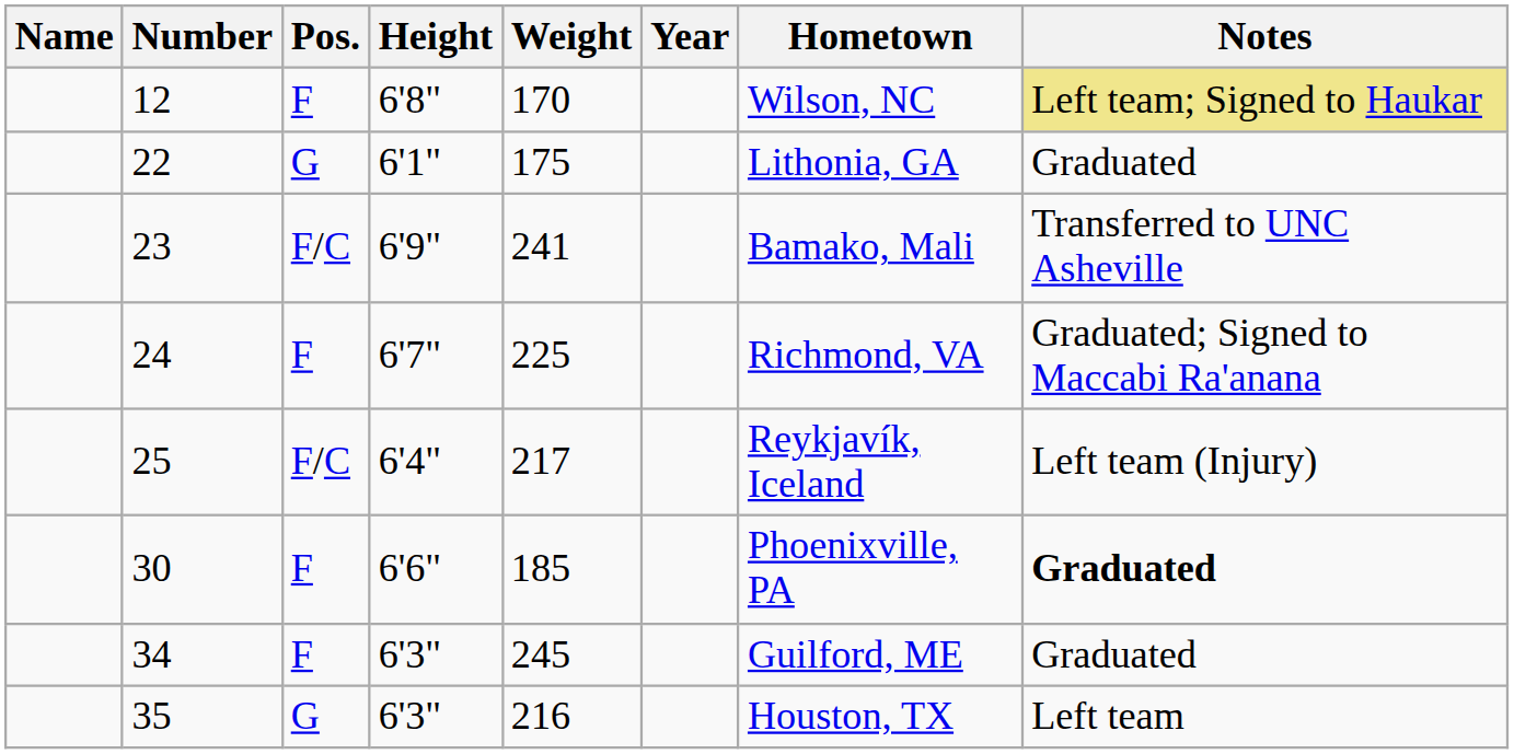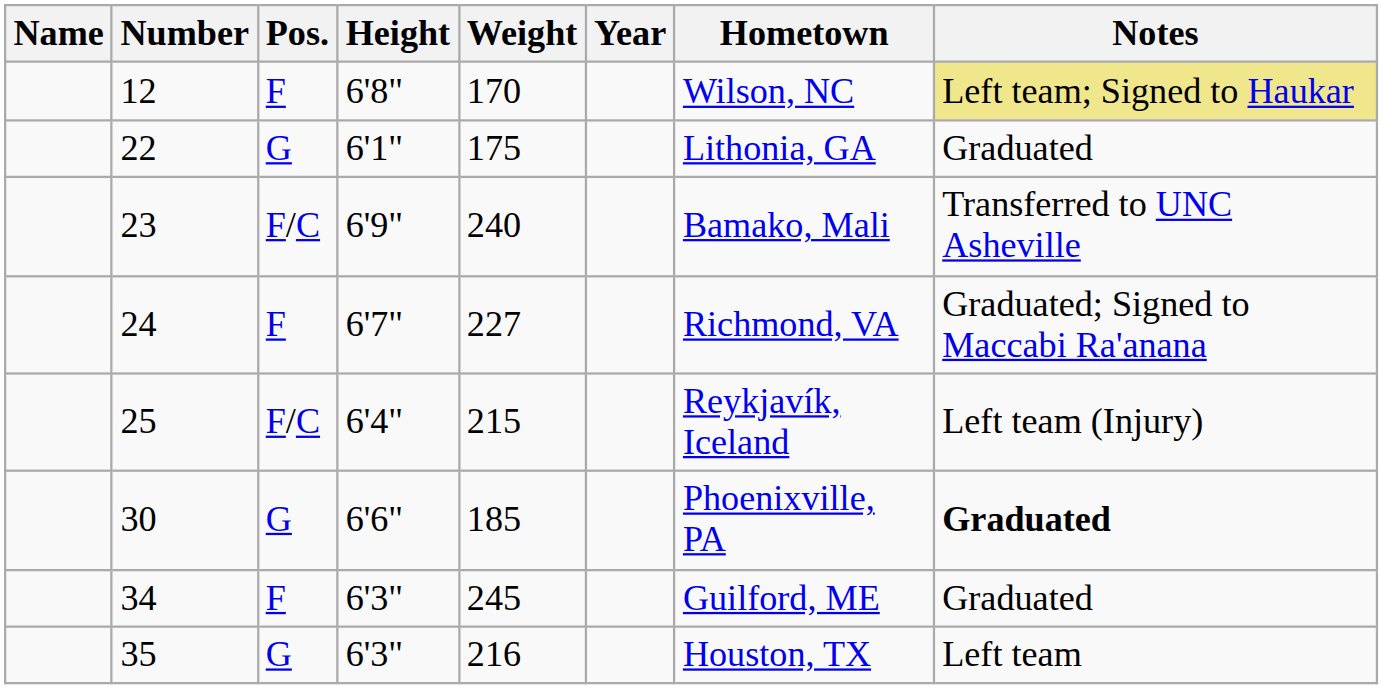 <table class="wikitable sortable" border="1">
 <tr>
 <th>Name</th>
 <th>Number</th>
 <th>Pos.</th>
 <th>Height</th>
 <th>Weight</th>
 <th>Year</th>
 <th>Hometown</th>
 <th class="unsortable">Notes</th>
 </tr>
 <tr>
 <td></td>
 <td>12</td>
 <td><a href='#'>F</a></td>
 <td>6'8"</td>
 <td>170</td>
 <td></td>
 <td><a href='#'>Wilson, NC</a></td>
 <td style="background: khaki;">Left team; Signed to <a href='#'>Haukar</a></td>
 </tr>
 <tr>
 <td></td>
 <td>22</td>
 <td><a href='#'>G</a></td>
 <td>6'1"</td>
 <td>175</td>
 <td></td>
 <td><a href='#'>Lithonia, GA</a></td>
 <td>Graduated</td>
 </tr>
 <tr>
 <td></td>
 <td>23</td>
 <td><a href='#'>F</a>/<a href='#'>C</a></td>
 <td>6'9"</td>
-<td>241</td>
+<td>240</td>
 <td></td>
 <td><a href='#'>Bamako, Mali</a></td>
 <td>Transferred to <a href='#'>UNC Asheville</a></td>
 </tr>
 <tr>
 <td></td>
 <td>24</td>
 <td><a href='#'>F</a></td>
 <td>6'7"</td>
-<td>225</td>
+<td>227</td>
 <td></td>
 <td><a href='#'>Richmond, VA</a></td>
 <td>Graduated; Signed to <a href='#'>Maccabi Ra'anana</a></td>
 </tr>
 <tr>
 <td></td>
 <td>25</td>
 <td><a href='#'>F</a>/<a href='#'>C</a></td>
 <td>6'4"</td>
-<td>217</td>
+<td>215</td>
 <td></td>
 <td><a href='#'>Reykjavík, Iceland</a></td>
 <td>Left team (Injury)</td>
 </tr>
 <tr>
 <td></td>
 <td>30</td>
-<td><a href='#'>F</a></td>
+<td><a href='#'>G</a></td>
 <td>6'6"</td>
 <td>185</td>
 <td></td>
 <td><a href='#'>Phoenixville, PA</a></td>
 <td><strong>Graduated</strong></td>
 </tr>
 <tr>
 <td></td>
 <td>34</td>
 <td><a href='#'>F</a></td>
 <td>6'3"</td>
 <td>245</td>
 <td></td>
 <td><a href='#'>Guilford, ME</a></td>
 <td>Graduated</td>
 </tr>
 <tr>
 <td></td>
 <td>35</td>
 <td><a href='#'>G</a></td>
 <td>6'3"</td>
 <td>216</td>
 <td></td>
 <td><a href='#'>Houston, TX</a></td>
 <td>Left team</td>
 </tr>
 </table>
